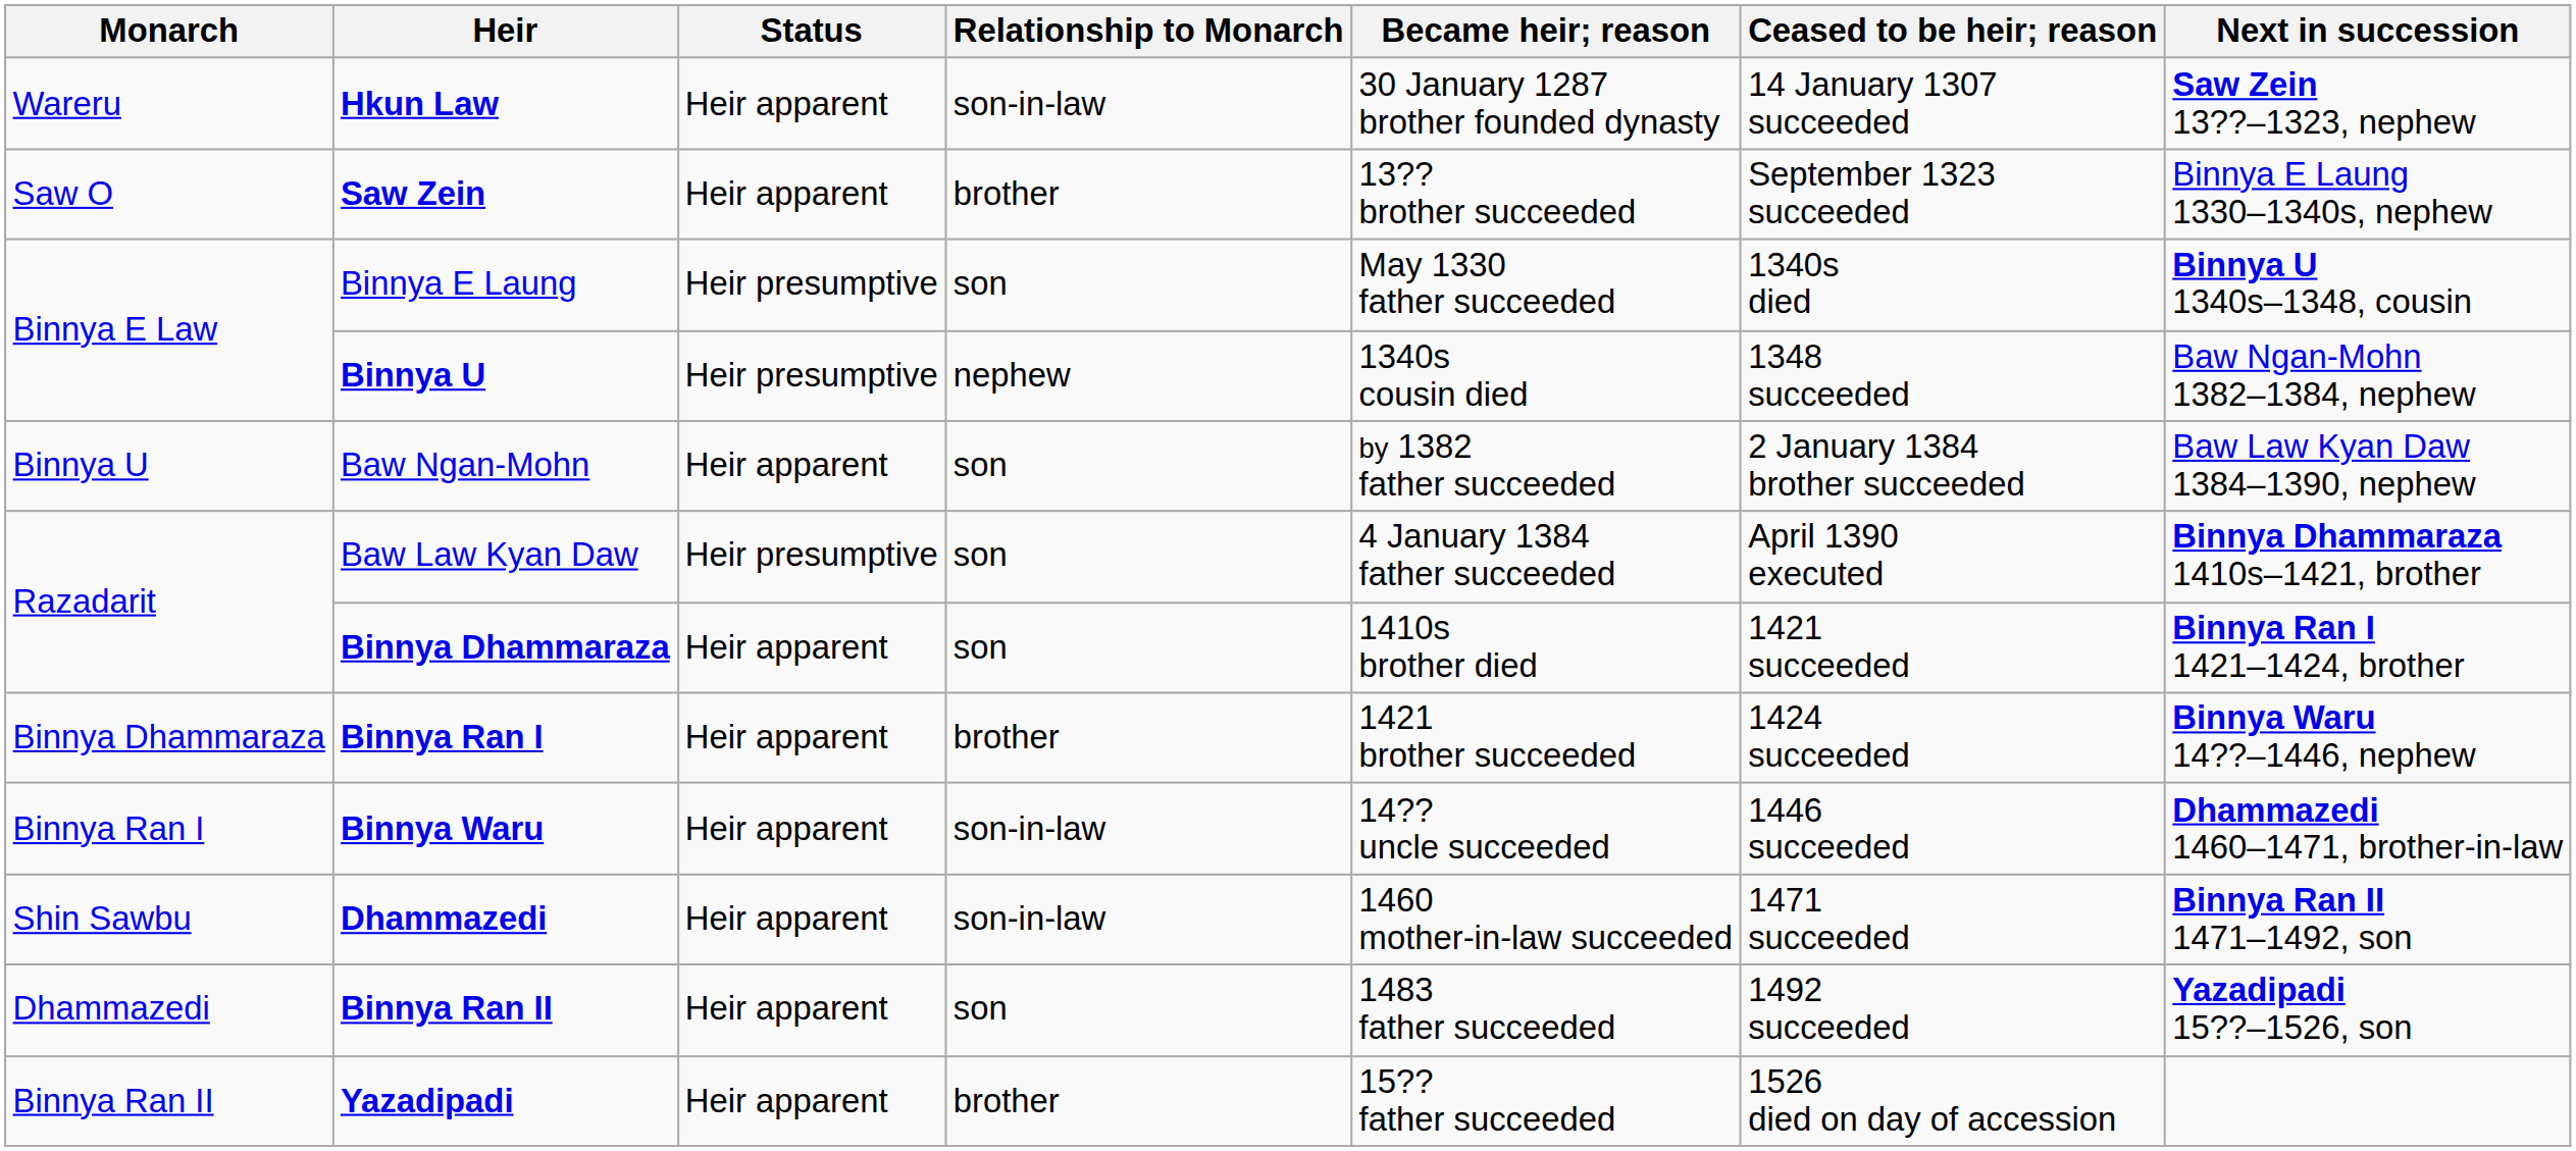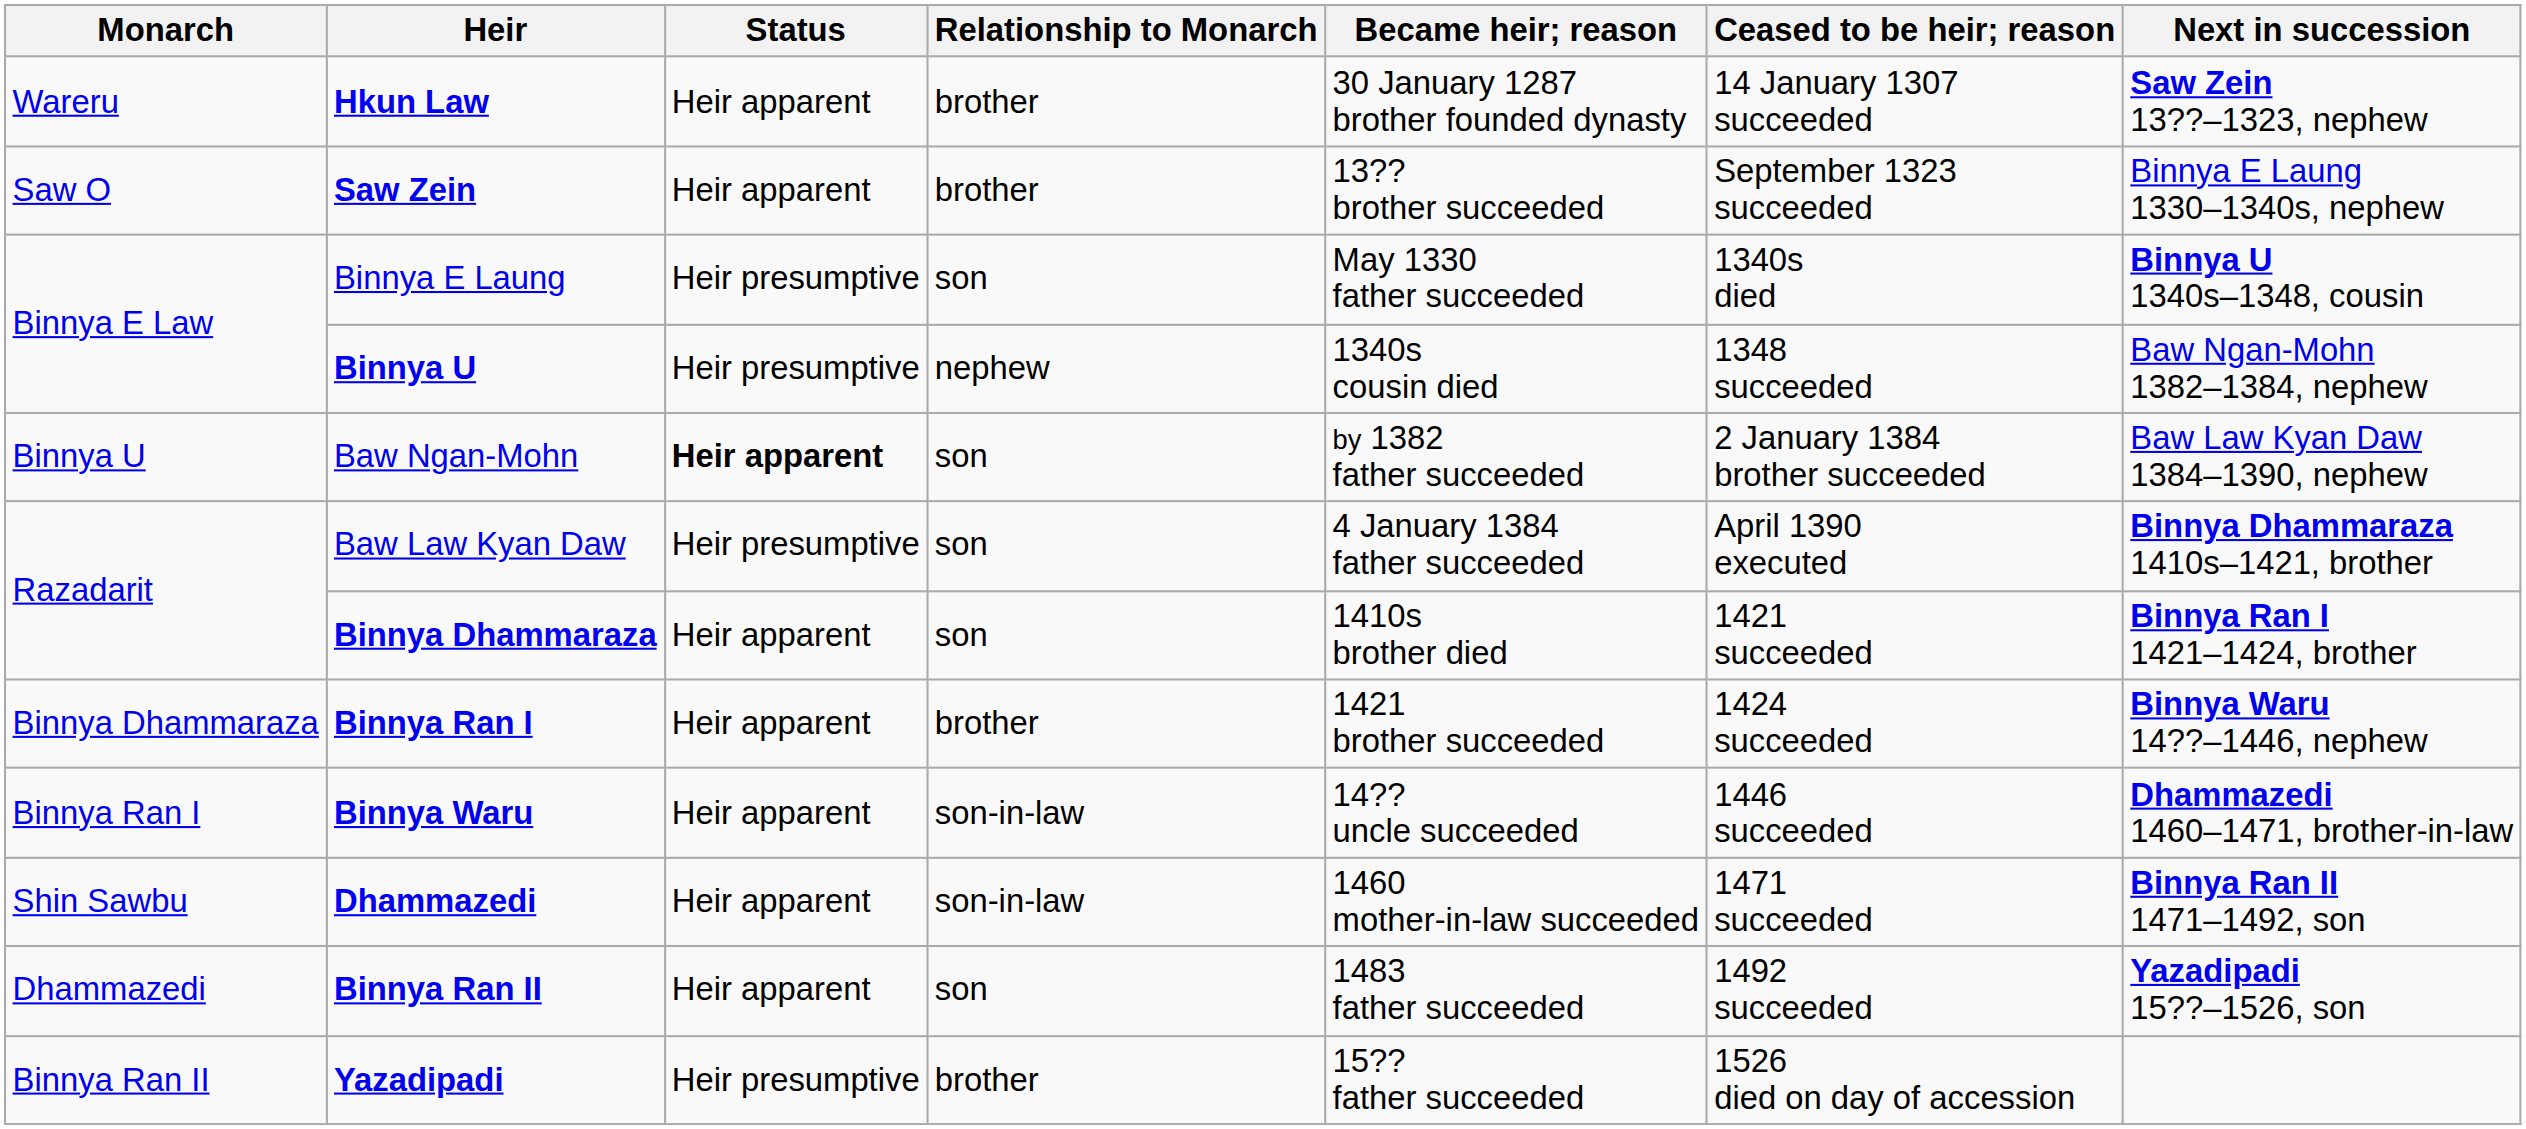 <table class="wikitable">
 <tr>
 <th>Monarch</th>
 <th>Heir</th>
 <th>Status</th>
 <th>Relationship to Monarch</th>
 <th>Became heir; reason</th>
 <th>Ceased to be heir; reason</th>
 <th>Next in succession</th>
 </tr>
 <tr>
 <td><a href='#'>Wareru</a></td>
 <td><strong><a href='#'>Hkun Law</a></strong></td>
 <td>Heir apparent</td>
-<td>son-in-law</td>
+<td>brother</td>
 <td>30 January 1287<br>brother founded dynasty</td>
 <td> 14 January 1307<br>succeeded</td>
 <td><strong><a href='#'>Saw Zein</a></strong><br>13??–1323, nephew</td>
 </tr>
 <tr>
 <td><a href='#'>Saw O</a></td>
 <td><strong><a href='#'>Saw Zein</a></strong></td>
 <td>Heir apparent</td>
 <td>brother</td>
 <td>13??<br>brother succeeded</td>
 <td>September 1323<br>succeeded</td>
 <td><a href='#'>Binnya E Laung</a> <br>1330–1340s, nephew</td>
 </tr>
 <tr>
 <td rowspan="2"><a href='#'>Binnya E Law</a></td>
 <td><a href='#'>Binnya E Laung</a></td>
 <td>Heir presumptive</td>
 <td>son</td>
 <td> May 1330<br>father succeeded</td>
 <td>1340s<br>died</td>
 <td><strong><a href='#'>Binnya U</a></strong><br>1340s–1348, cousin</td>
 </tr>
 <tr>
 <td><strong><a href='#'>Binnya U</a></strong></td>
 <td>Heir presumptive</td>
 <td>nephew</td>
 <td>1340s<br>cousin died</td>
 <td>1348<br>succeeded</td>
 <td><a href='#'>Baw Ngan-Mohn</a><br>1382–1384, nephew</td>
 </tr>
 <tr>
 <td><a href='#'>Binnya U</a></td>
 <td><a href='#'>Baw Ngan-Mohn</a></td>
-<td>Heir apparent</td>
+<td><strong>Heir apparent</strong></td>
 <td>son</td>
 <td><small>by</small> 1382<br>father succeeded</td>
 <td>2 January 1384<br>brother succeeded</td>
 <td><a href='#'>Baw Law Kyan Daw</a><br>1384–1390, nephew</td>
 </tr>
 <tr>
 <td rowspan="2"><a href='#'>Razadarit</a></td>
 <td><a href='#'>Baw Law Kyan Daw</a></td>
 <td>Heir presumptive</td>
 <td>son</td>
 <td>4 January 1384<br>father succeeded</td>
 <td> April 1390<br>executed</td>
 <td><strong><a href='#'>Binnya Dhammaraza</a></strong><br>1410s–1421, brother</td>
 </tr>
 <tr>
 <td><strong><a href='#'>Binnya Dhammaraza</a></strong></td>
 <td>Heir apparent</td>
 <td>son</td>
 <td>1410s<br>brother died</td>
 <td>1421<br>succeeded</td>
 <td><strong><a href='#'>Binnya Ran I</a></strong><br>1421–1424, brother</td>
 </tr>
 <tr>
 <td><a href='#'>Binnya Dhammaraza</a></td>
 <td><strong><a href='#'>Binnya Ran I</a></strong></td>
 <td>Heir apparent</td>
 <td>brother</td>
 <td>1421<br>brother succeeded</td>
 <td>1424<br>succeeded</td>
 <td><strong><a href='#'>Binnya Waru</a></strong><br>14??–1446, nephew</td>
 </tr>
 <tr>
 <td><a href='#'>Binnya Ran I</a></td>
 <td><strong><a href='#'>Binnya Waru</a></strong></td>
 <td>Heir apparent</td>
 <td>son-in-law</td>
 <td>14??<br>uncle succeeded</td>
 <td>1446<br>succeeded</td>
 <td><strong><a href='#'>Dhammazedi</a></strong><br>1460–1471, brother-in-law</td>
 </tr>
 <tr>
 <td><a href='#'>Shin Sawbu</a></td>
 <td><strong><a href='#'>Dhammazedi</a></strong></td>
 <td>Heir apparent</td>
 <td>son-in-law</td>
 <td>1460<br>mother-in-law succeeded</td>
 <td>1471<br>succeeded</td>
 <td><strong><a href='#'>Binnya Ran II</a></strong><br>1471–1492, son</td>
 </tr>
 <tr>
 <td><a href='#'>Dhammazedi</a></td>
 <td><strong><a href='#'>Binnya Ran II</a></strong></td>
 <td>Heir apparent</td>
 <td>son</td>
 <td>1483<br>father succeeded</td>
 <td>1492<br>succeeded</td>
 <td><strong><a href='#'>Yazadipadi</a></strong><br>15??–1526, son</td>
 </tr>
 <tr>
 <td><a href='#'>Binnya Ran II</a></td>
 <td><strong><a href='#'>Yazadipadi</a></strong></td>
-<td>Heir apparent</td>
+<td>Heir presumptive</td>
 <td>brother</td>
 <td>15??<br>father succeeded</td>
 <td>1526<br>died on day of accession</td>
 <td></td>
 </tr>
 <tr>
 </tr>
 </table>
